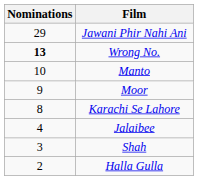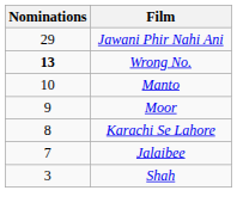 <table class="wikitable" rowspan=2 border=2 style="text-align:center;">
 <tr>
 <th scope="col" width="50">Nominations</th>
 <th scope="col" width="150">Film</th>
 </tr>
 <tr>
 <td>29</td>
 <td><em><a href='#'>Jawani Phir Nahi Ani</a></em></td>
 </tr>
 <tr>
 <td><strong>13</strong></td>
 <td><em><a href='#'>Wrong No.</a></em></td>
 </tr>
 <tr>
 <td>10</td>
 <td><em><a href='#'>Manto</a></em></td>
 </tr>
 <tr>
 <td>9</td>
 <td><em><a href='#'>Moor</a></em></td>
 </tr>
 <tr>
 <td>8</td>
 <td><em><a href='#'>Karachi Se Lahore</a></em></td>
 </tr>
 <tr>
-<td>4</td>
+<td>7</td>
 <td><em><a href='#'>Jalaibee</a></em></td>
 </tr>
 <tr>
 <td>3</td>
 <td><em><a href='#'>Shah</a></em></td>
 </tr>
-<tr>
-<td>2</td>
-<td><em><a href='#'>Halla Gulla</a></em></td>
-</tr>
 </table>
